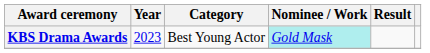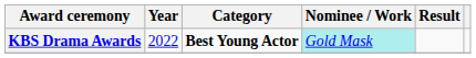 <table class="wikitable plainrowheaders sortable">
 <tr>
 <th scope="col">Award ceremony</th>
 <th scope="col">Year</th>
 <th scope="col">Category</th>
 <th scope="col">Nominee / Work</th>
 <th scope="col">Result</th>
 <th scope="col" class="unsortable"></th>
 </tr>
 <tr>
 <th scope="row"  rowspan="1"><a href='#'>KBS Drama Awards</a></th>
-<td style="text-align:center" rowspan="1"><a href='#'>2023</a></td>
-<td>Best Young Actor</td>
+<td style="text-align:center" rowspan="1"><a href='#'>2022</a></td>
+<td><strong>Best Young Actor</strong></td>
 <td style="background: paleturquoise;"><em><a href='#'>Gold Mask</a></em></td>
 <td></td>
 <td style="text-align:center"></td>
 </tr>
 <tr>
 </tr>
 </table>
